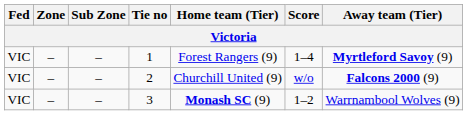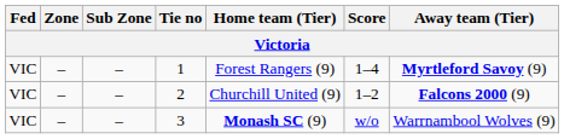 <table class="wikitable" style="text-align:center">
 <tr>
 <th>Fed</th>
 <th>Zone</th>
 <th>Sub Zone</th>
 <th>Tie no</th>
 <th>Home team (Tier)</th>
 <th>Score</th>
 <th>Away team (Tier)</th>
 </tr>
 <tr>
 <th colspan=7><a href='#'>Victoria</a></th>
 </tr>
 <tr>
 <td>VIC</td>
 <td>–</td>
 <td>–</td>
 <td>1</td>
 <td><a href='#'>Forest Rangers</a> (9)</td>
 <td>1–4</td>
 <td><strong><a href='#'>Myrtleford Savoy</a></strong> (9)</td>
 </tr>
 <tr>
 <td>VIC</td>
 <td>–</td>
 <td>–</td>
 <td>2</td>
 <td><a href='#'>Churchill United</a> (9)</td>
-<td><a href='#'>w/o</a></td>
+<td>1–2</td>
 <td><strong><a href='#'>Falcons 2000</a></strong> (9)</td>
 </tr>
 <tr>
 <td>VIC</td>
 <td>–</td>
 <td>–</td>
 <td>3</td>
 <td><strong><a href='#'>Monash SC</a></strong> (9)</td>
-<td>1–2</td>
+<td><a href='#'>w/o</a></td>
 <td><a href='#'>Warrnambool Wolves</a> (9)</td>
 </tr>
 </table>
